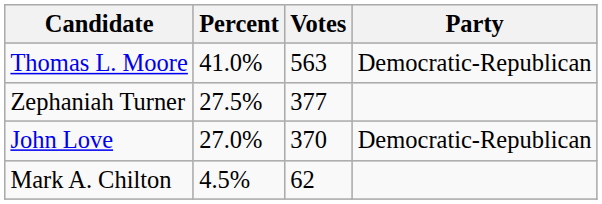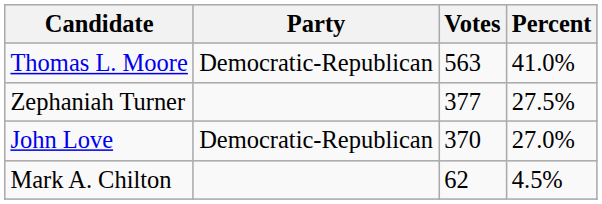 <table class=wikitable>
 <tr>
 <th>Candidate</th>
+<th>Party</th>
+<th>Votes</th>
 <th>Percent</th>
-<th>Votes</th>
-<th>Party</th>
 </tr>
 <tr>
 <td><a href='#'>Thomas L. Moore</a></td>
+<td>Democratic-Republican</td>
+<td>563</td>
 <td>41.0%</td>
-<td>563</td>
-<td>Democratic-Republican</td>
 </tr>
 <tr>
 <td>Zephaniah Turner</td>
+<td></td>
+<td>377</td>
 <td>27.5%</td>
-<td>377</td>
-<td></td>
 </tr>
 <tr>
 <td><a href='#'>John Love</a></td>
+<td>Democratic-Republican</td>
+<td>370</td>
 <td>27.0%</td>
-<td>370</td>
-<td>Democratic-Republican</td>
 </tr>
 <tr>
 <td>Mark A. Chilton</td>
+<td></td>
+<td>62</td>
 <td>4.5%</td>
-<td>62</td>
-<td></td>
 </tr>
 </table>
